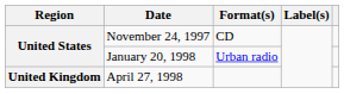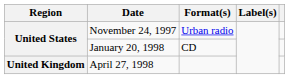 <table class="wikitable plainrowheaders">
 <tr>
 <th scope="col">Region</th>
 <th scope="col">Date</th>
 <th scope="col">Format(s)</th>
 <th scope="col">Label(s)</th>
 <th scope="col"></th>
 </tr>
 <tr>
 <th scope="row" rowspan="2">United States</th>
 <td>November 24, 1997</td>
-<td>CD</td>
+<td><a href='#'>Urban radio</a></td>
 <td rowspan="3"></td>
 <td></td>
 </tr>
 <tr>
 <td>January 20, 1998</td>
-<td><a href='#'>Urban radio</a></td>
+<td>CD</td>
 <td></td>
 </tr>
 <tr>
 <th scope="row">United Kingdom</th>
 <td>April 27, 1998</td>
 <td></td>
 <td></td>
 </tr>
 </table>
